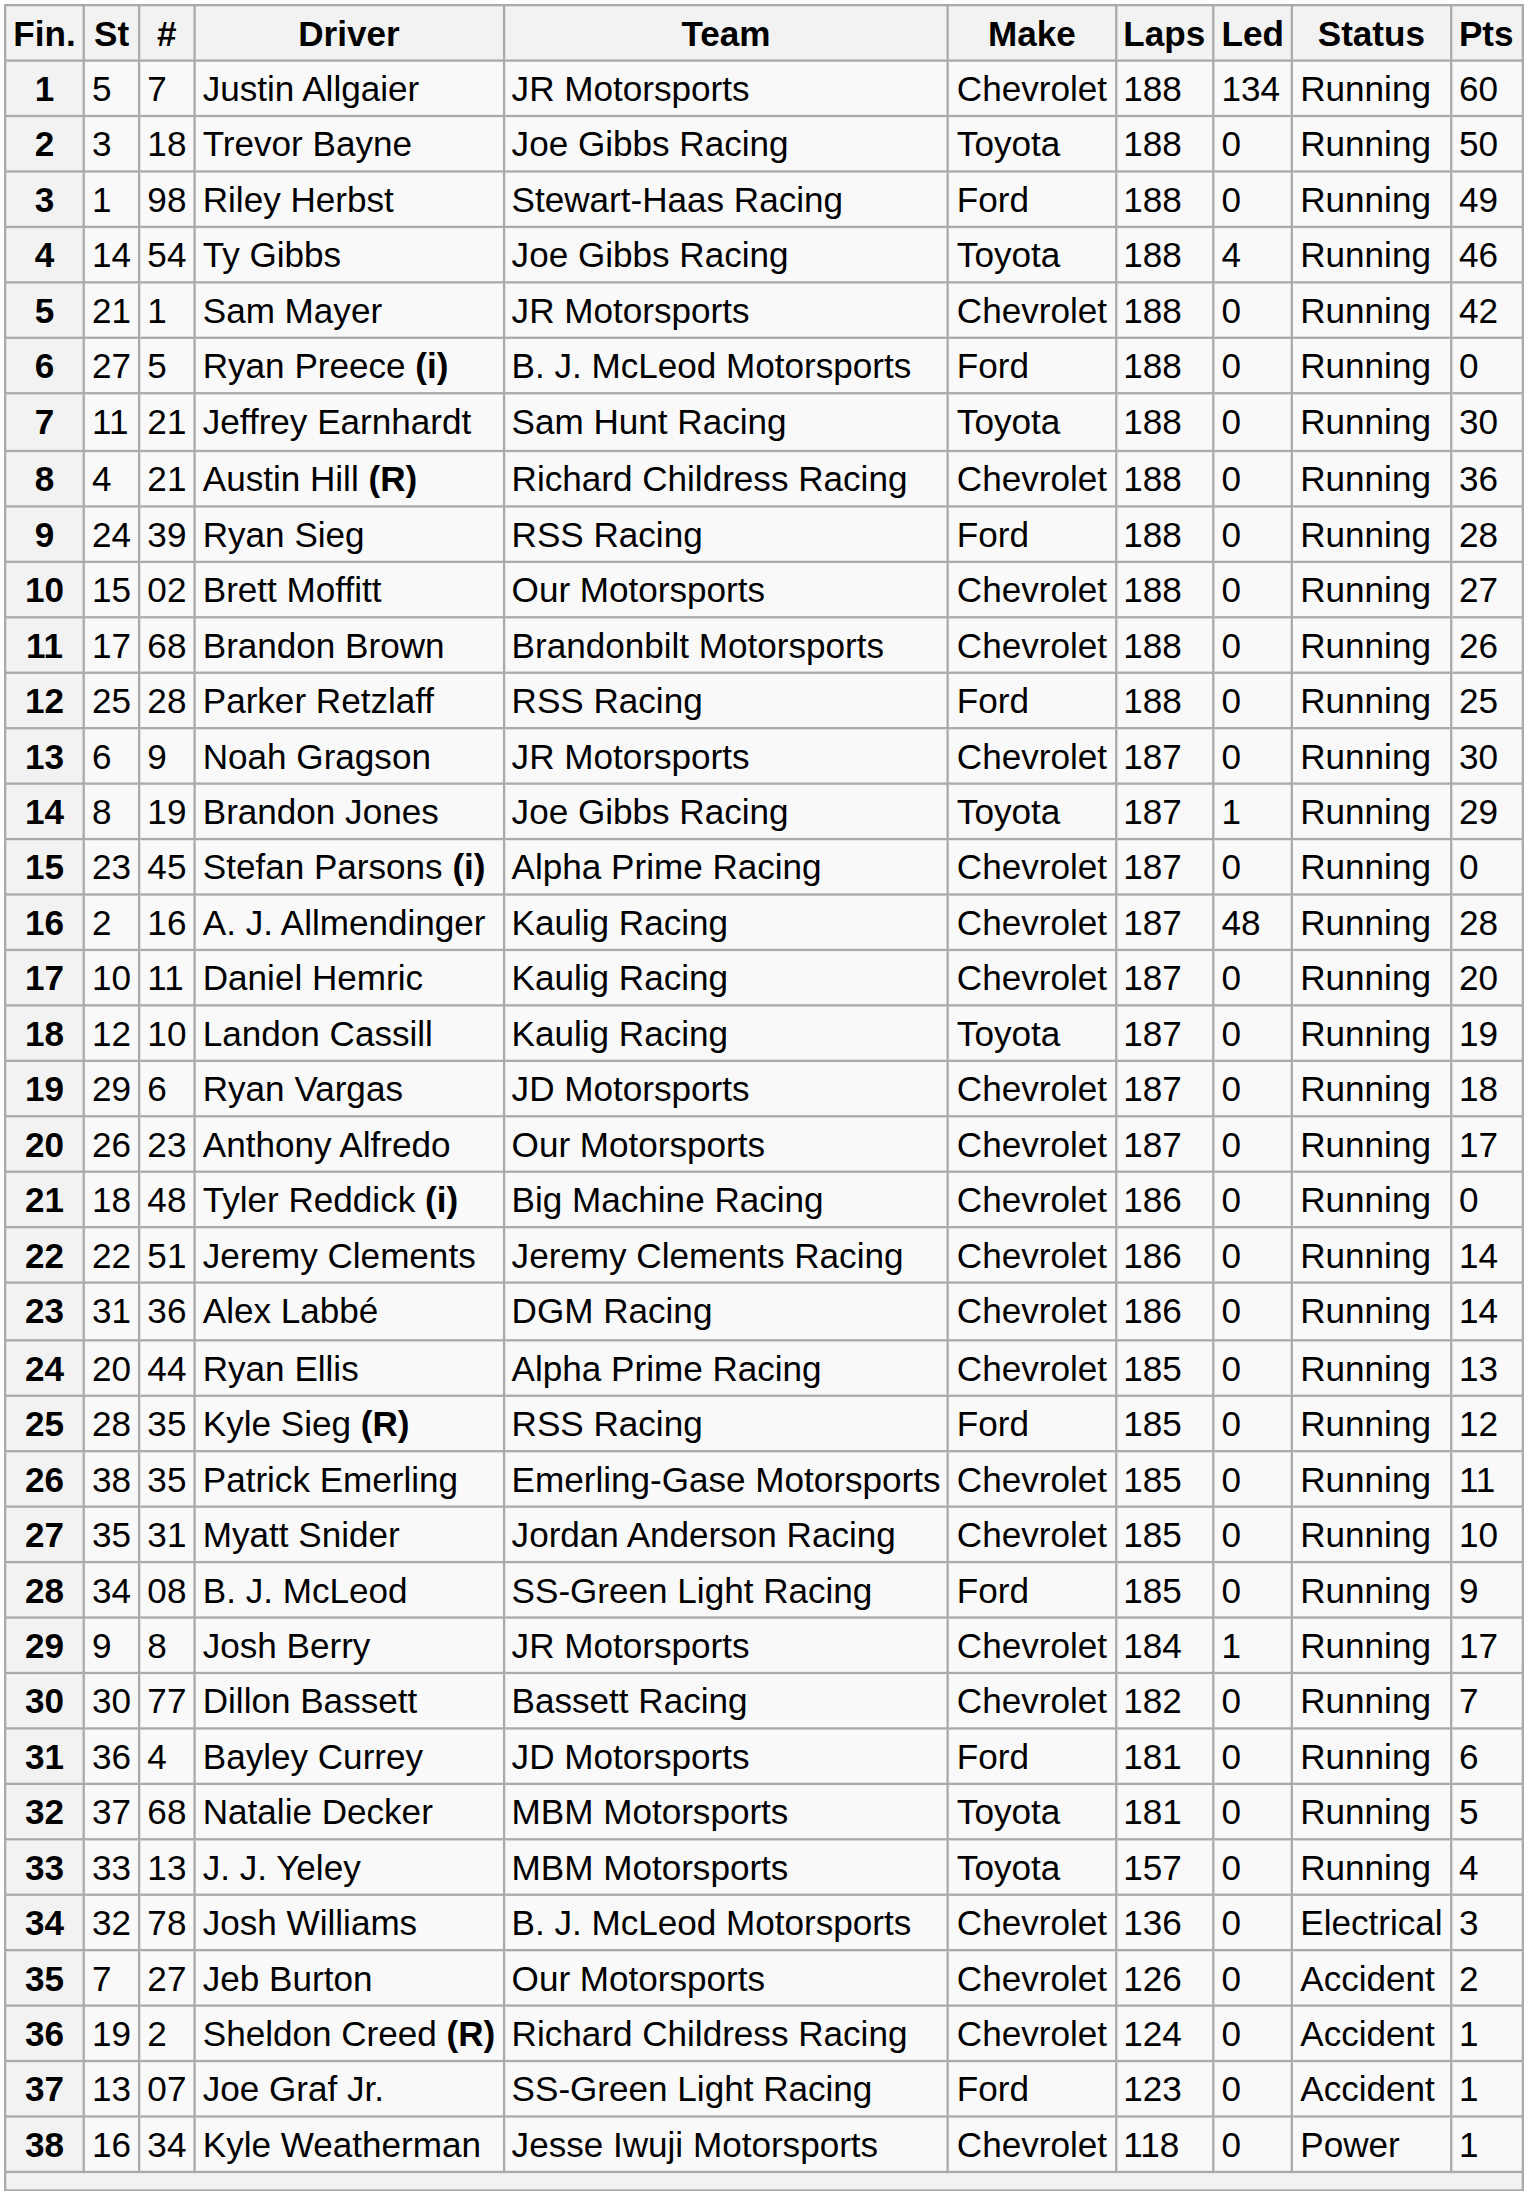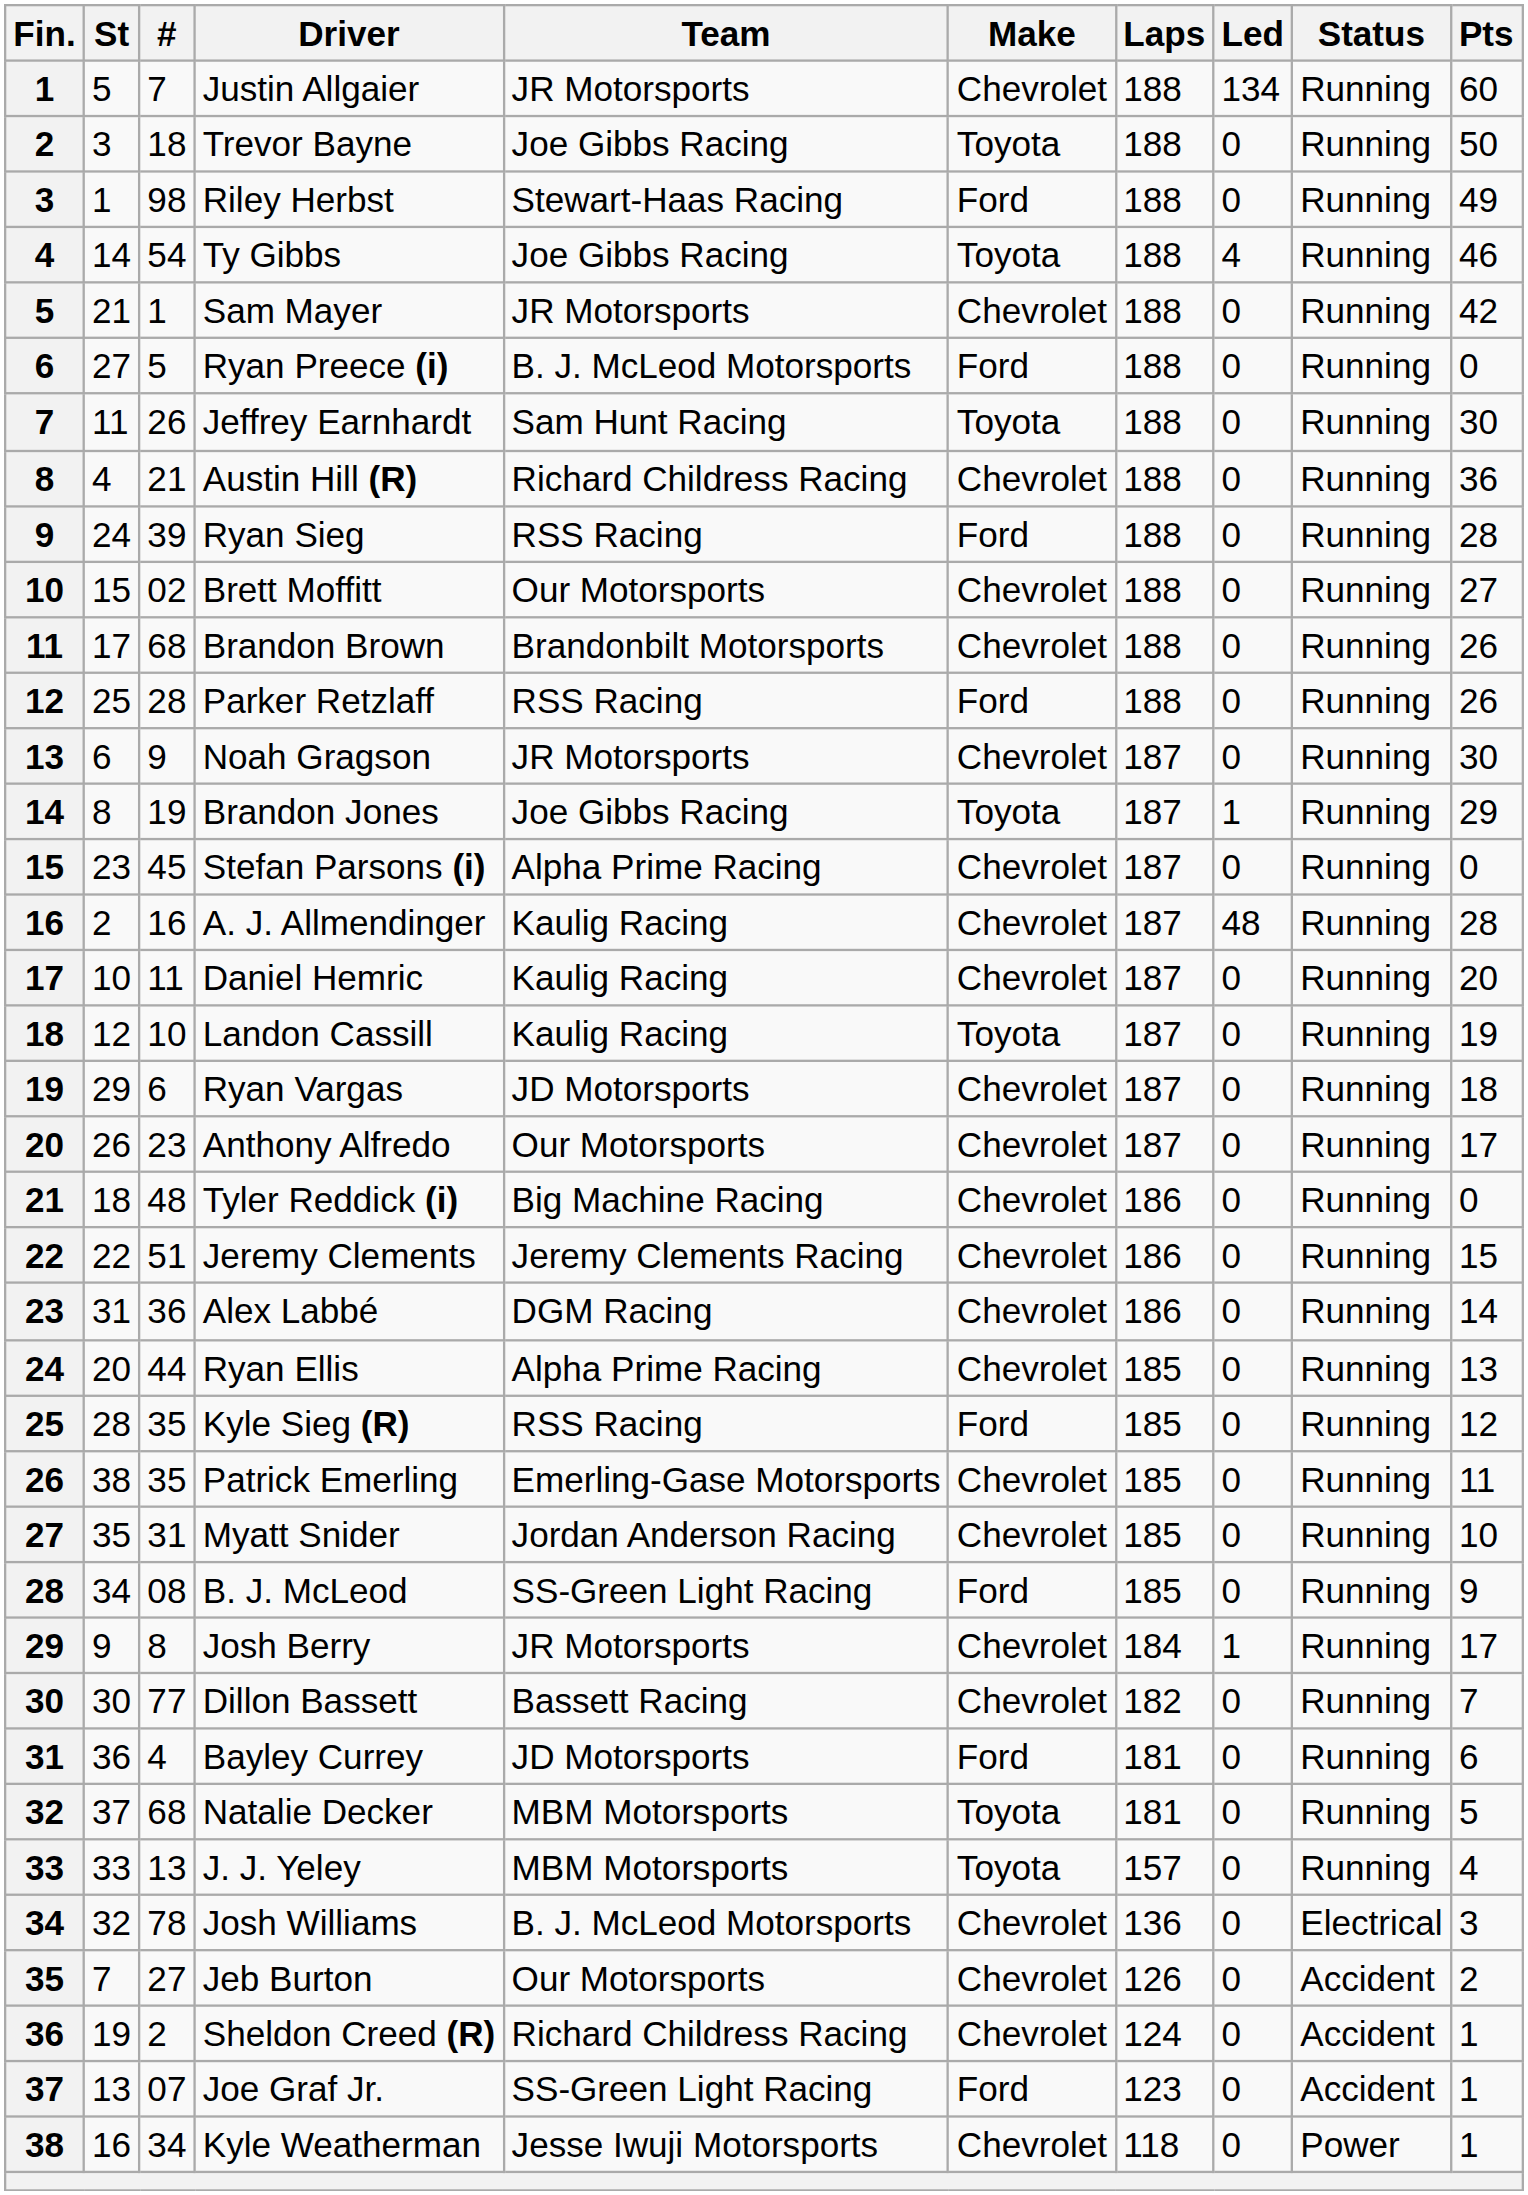 <table class="wikitable" style="font-size:95%">
 <tr>
 <th>Fin.</th>
 <th>St</th>
 <th>#</th>
 <th>Driver</th>
 <th>Team</th>
 <th>Make</th>
 <th>Laps</th>
 <th>Led</th>
 <th>Status</th>
 <th>Pts</th>
 </tr>
 <tr>
 <th>1</th>
 <td>5</td>
 <td>7</td>
 <td>Justin Allgaier</td>
 <td>JR Motorsports</td>
 <td>Chevrolet</td>
 <td>188</td>
 <td>134</td>
 <td>Running</td>
 <td>60</td>
 </tr>
 <tr>
 <th>2</th>
 <td>3</td>
 <td>18</td>
 <td>Trevor Bayne</td>
 <td>Joe Gibbs Racing</td>
 <td>Toyota</td>
 <td>188</td>
 <td>0</td>
 <td>Running</td>
 <td>50</td>
 </tr>
 <tr>
 <th>3</th>
 <td>1</td>
 <td>98</td>
 <td>Riley Herbst</td>
 <td>Stewart-Haas Racing</td>
 <td>Ford</td>
 <td>188</td>
 <td>0</td>
 <td>Running</td>
 <td>49</td>
 </tr>
 <tr>
 <th>4</th>
 <td>14</td>
 <td>54</td>
 <td>Ty Gibbs</td>
 <td>Joe Gibbs Racing</td>
 <td>Toyota</td>
 <td>188</td>
 <td>4</td>
 <td>Running</td>
 <td>46</td>
 </tr>
 <tr>
 <th>5</th>
 <td>21</td>
 <td>1</td>
 <td>Sam Mayer</td>
 <td>JR Motorsports</td>
 <td>Chevrolet</td>
 <td>188</td>
 <td>0</td>
 <td>Running</td>
 <td>42</td>
 </tr>
 <tr>
 <th>6</th>
 <td>27</td>
 <td>5</td>
 <td>Ryan Preece <strong>(i)</strong></td>
 <td>B. J. McLeod Motorsports</td>
 <td>Ford</td>
 <td>188</td>
 <td>0</td>
 <td>Running</td>
 <td>0</td>
 </tr>
 <tr>
 <th>7</th>
 <td>11</td>
-<td>21</td>
+<td>26</td>
 <td>Jeffrey Earnhardt</td>
 <td>Sam Hunt Racing</td>
 <td>Toyota</td>
 <td>188</td>
 <td>0</td>
 <td>Running</td>
 <td>30</td>
 </tr>
 <tr>
 <th>8</th>
 <td>4</td>
 <td>21</td>
 <td>Austin Hill <strong>(R)</strong></td>
 <td>Richard Childress Racing</td>
 <td>Chevrolet</td>
 <td>188</td>
 <td>0</td>
 <td>Running</td>
 <td>36</td>
 </tr>
 <tr>
 <th>9</th>
 <td>24</td>
 <td>39</td>
 <td>Ryan Sieg</td>
 <td>RSS Racing</td>
 <td>Ford</td>
 <td>188</td>
 <td>0</td>
 <td>Running</td>
 <td>28</td>
 </tr>
 <tr>
 <th>10</th>
 <td>15</td>
 <td>02</td>
 <td>Brett Moffitt</td>
 <td>Our Motorsports</td>
 <td>Chevrolet</td>
 <td>188</td>
 <td>0</td>
 <td>Running</td>
 <td>27</td>
 </tr>
 <tr>
 <th>11</th>
 <td>17</td>
 <td>68</td>
 <td>Brandon Brown</td>
 <td>Brandonbilt Motorsports</td>
 <td>Chevrolet</td>
 <td>188</td>
 <td>0</td>
 <td>Running</td>
 <td>26</td>
 </tr>
 <tr>
 <th>12</th>
 <td>25</td>
 <td>28</td>
 <td>Parker Retzlaff</td>
 <td>RSS Racing</td>
 <td>Ford</td>
 <td>188</td>
 <td>0</td>
 <td>Running</td>
-<td>25</td>
+<td>26</td>
 </tr>
 <tr>
 <th>13</th>
 <td>6</td>
 <td>9</td>
 <td>Noah Gragson</td>
 <td>JR Motorsports</td>
 <td>Chevrolet</td>
 <td>187</td>
 <td>0</td>
 <td>Running</td>
 <td>30</td>
 </tr>
 <tr>
 <th>14</th>
 <td>8</td>
 <td>19</td>
 <td>Brandon Jones</td>
 <td>Joe Gibbs Racing</td>
 <td>Toyota</td>
 <td>187</td>
 <td>1</td>
 <td>Running</td>
 <td>29</td>
 </tr>
 <tr>
 <th>15</th>
 <td>23</td>
 <td>45</td>
 <td>Stefan Parsons <strong>(i)</strong></td>
 <td>Alpha Prime Racing</td>
 <td>Chevrolet</td>
 <td>187</td>
 <td>0</td>
 <td>Running</td>
 <td>0</td>
 </tr>
 <tr>
 <th>16</th>
 <td>2</td>
 <td>16</td>
 <td>A. J. Allmendinger</td>
 <td>Kaulig Racing</td>
 <td>Chevrolet</td>
 <td>187</td>
 <td>48</td>
 <td>Running</td>
 <td>28</td>
 </tr>
 <tr>
 <th>17</th>
 <td>10</td>
 <td>11</td>
 <td>Daniel Hemric</td>
 <td>Kaulig Racing</td>
 <td>Chevrolet</td>
 <td>187</td>
 <td>0</td>
 <td>Running</td>
 <td>20</td>
 </tr>
 <tr>
 <th>18</th>
 <td>12</td>
 <td>10</td>
 <td>Landon Cassill</td>
 <td>Kaulig Racing</td>
 <td>Toyota</td>
 <td>187</td>
 <td>0</td>
 <td>Running</td>
 <td>19</td>
 </tr>
 <tr>
 <th>19</th>
 <td>29</td>
 <td>6</td>
 <td>Ryan Vargas</td>
 <td>JD Motorsports</td>
 <td>Chevrolet</td>
 <td>187</td>
 <td>0</td>
 <td>Running</td>
 <td>18</td>
 </tr>
 <tr>
 <th>20</th>
 <td>26</td>
 <td>23</td>
 <td>Anthony Alfredo</td>
 <td>Our Motorsports</td>
 <td>Chevrolet</td>
 <td>187</td>
 <td>0</td>
 <td>Running</td>
 <td>17</td>
 </tr>
 <tr>
 <th>21</th>
 <td>18</td>
 <td>48</td>
 <td>Tyler Reddick <strong>(i)</strong></td>
 <td>Big Machine Racing</td>
 <td>Chevrolet</td>
 <td>186</td>
 <td>0</td>
 <td>Running</td>
 <td>0</td>
 </tr>
 <tr>
 <th>22</th>
 <td>22</td>
 <td>51</td>
 <td>Jeremy Clements</td>
 <td>Jeremy Clements Racing</td>
 <td>Chevrolet</td>
 <td>186</td>
 <td>0</td>
 <td>Running</td>
-<td>14</td>
+<td>15</td>
 </tr>
 <tr>
 <th>23</th>
 <td>31</td>
 <td>36</td>
 <td>Alex Labbé</td>
 <td>DGM Racing</td>
 <td>Chevrolet</td>
 <td>186</td>
 <td>0</td>
 <td>Running</td>
 <td>14</td>
 </tr>
 <tr>
 <th>24</th>
 <td>20</td>
 <td>44</td>
 <td>Ryan Ellis</td>
 <td>Alpha Prime Racing</td>
 <td>Chevrolet</td>
 <td>185</td>
 <td>0</td>
 <td>Running</td>
 <td>13</td>
 </tr>
 <tr>
 <th>25</th>
 <td>28</td>
 <td>35</td>
 <td>Kyle Sieg <strong>(R)</strong></td>
 <td>RSS Racing</td>
 <td>Ford</td>
 <td>185</td>
 <td>0</td>
 <td>Running</td>
 <td>12</td>
 </tr>
 <tr>
 <th>26</th>
 <td>38</td>
 <td>35</td>
 <td>Patrick Emerling</td>
 <td>Emerling-Gase Motorsports</td>
 <td>Chevrolet</td>
 <td>185</td>
 <td>0</td>
 <td>Running</td>
 <td>11</td>
 </tr>
 <tr>
 <th>27</th>
 <td>35</td>
 <td>31</td>
 <td>Myatt Snider</td>
 <td>Jordan Anderson Racing</td>
 <td>Chevrolet</td>
 <td>185</td>
 <td>0</td>
 <td>Running</td>
 <td>10</td>
 </tr>
 <tr>
 <th>28</th>
 <td>34</td>
 <td>08</td>
 <td>B. J. McLeod</td>
 <td>SS-Green Light Racing</td>
 <td>Ford</td>
 <td>185</td>
 <td>0</td>
 <td>Running</td>
 <td>9</td>
 </tr>
 <tr>
 <th>29</th>
 <td>9</td>
 <td>8</td>
 <td>Josh Berry</td>
 <td>JR Motorsports</td>
 <td>Chevrolet</td>
 <td>184</td>
 <td>1</td>
 <td>Running</td>
 <td>17</td>
 </tr>
 <tr>
 <th>30</th>
 <td>30</td>
 <td>77</td>
 <td>Dillon Bassett</td>
 <td>Bassett Racing</td>
 <td>Chevrolet</td>
 <td>182</td>
 <td>0</td>
 <td>Running</td>
 <td>7</td>
 </tr>
 <tr>
 <th>31</th>
 <td>36</td>
 <td>4</td>
 <td>Bayley Currey</td>
 <td>JD Motorsports</td>
 <td>Ford</td>
 <td>181</td>
 <td>0</td>
 <td>Running</td>
 <td>6</td>
 </tr>
 <tr>
 <th>32</th>
 <td>37</td>
 <td>68</td>
 <td>Natalie Decker</td>
 <td>MBM Motorsports</td>
 <td>Toyota</td>
 <td>181</td>
 <td>0</td>
 <td>Running</td>
 <td>5</td>
 </tr>
 <tr>
 <th>33</th>
 <td>33</td>
 <td>13</td>
 <td>J. J. Yeley</td>
 <td>MBM Motorsports</td>
 <td>Toyota</td>
 <td>157</td>
 <td>0</td>
 <td>Running</td>
 <td>4</td>
 </tr>
 <tr>
 <th>34</th>
 <td>32</td>
 <td>78</td>
 <td>Josh Williams</td>
 <td>B. J. McLeod Motorsports</td>
 <td>Chevrolet</td>
 <td>136</td>
 <td>0</td>
 <td>Electrical</td>
 <td>3</td>
 </tr>
 <tr>
 <th>35</th>
 <td>7</td>
 <td>27</td>
 <td>Jeb Burton</td>
 <td>Our Motorsports</td>
 <td>Chevrolet</td>
 <td>126</td>
 <td>0</td>
 <td>Accident</td>
 <td>2</td>
 </tr>
 <tr>
 <th>36</th>
 <td>19</td>
 <td>2</td>
 <td>Sheldon Creed <strong>(R)</strong></td>
 <td>Richard Childress Racing</td>
 <td>Chevrolet</td>
 <td>124</td>
 <td>0</td>
 <td>Accident</td>
 <td>1</td>
 </tr>
 <tr>
 <th>37</th>
 <td>13</td>
 <td>07</td>
 <td>Joe Graf Jr.</td>
 <td>SS-Green Light Racing</td>
 <td>Ford</td>
 <td>123</td>
 <td>0</td>
 <td>Accident</td>
 <td>1</td>
 </tr>
 <tr>
 <th>38</th>
 <td>16</td>
 <td>34</td>
 <td>Kyle Weatherman</td>
 <td>Jesse Iwuji Motorsports</td>
 <td>Chevrolet</td>
 <td>118</td>
 <td>0</td>
 <td>Power</td>
 <td>1</td>
 </tr>
 <tr>
 <th colspan="10"></th>
 </tr>
 </table>
